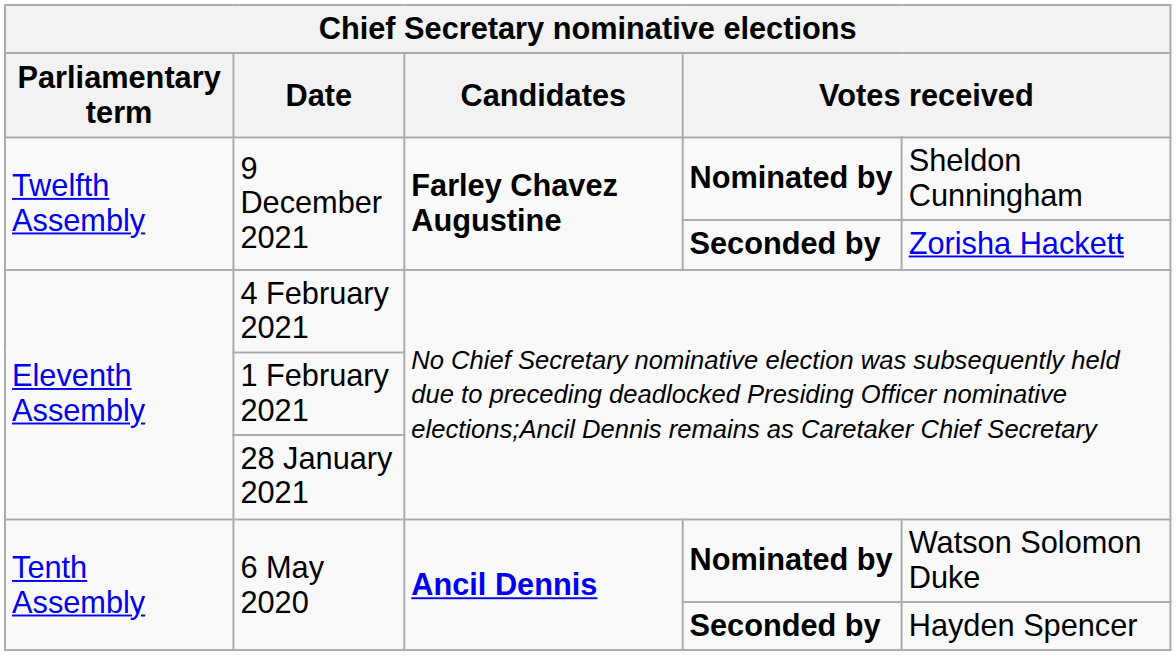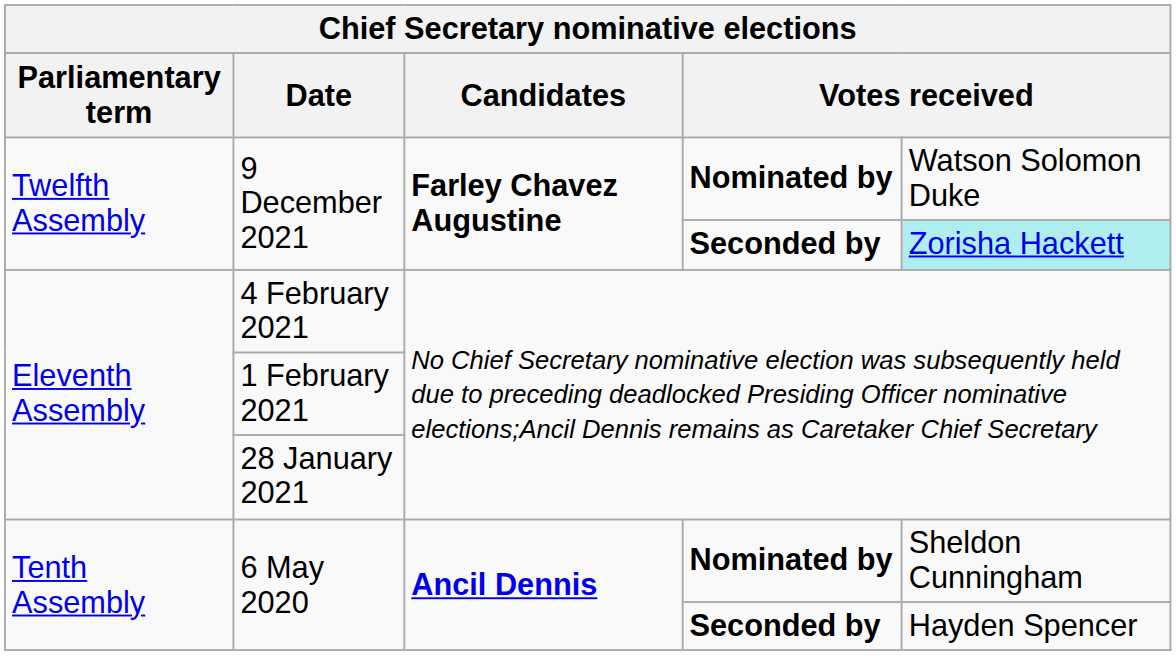 <table class="wikitable">
 <tr>
 <th colspan="5">Chief Secretary nominative elections</th>
 </tr>
 <tr>
 <th>Parliamentary term</th>
 <th>Date</th>
 <th colspan="1">Candidates</th>
 <th colspan="2">Votes received</th>
 </tr>
 <tr>
 <td rowspan="2"><a href='#'>Twelfth Assembly</a></td>
 <td rowspan="2">9 December 2021</td>
 <td rowspan="2"><strong> Farley Chavez Augustine</strong></td>
 <td><strong>Nominated by</strong></td>
-<td> Sheldon Cunningham</td>
+<td> Watson Solomon Duke</td>
 </tr>
 <tr>
 <td><strong>Seconded by</strong></td>
-<td> <a href='#'>Zorisha Hackett</a></td>
+<td style="background: paleturquoise;"> <a href='#'>Zorisha Hackett</a></td>
 </tr>
 <tr>
 <td rowspan="3"><a href='#'>Eleventh Assembly</a></td>
 <td>4 February 2021</td>
 <td colspan="3" rowspan="3"><em><small>No Chief Secretary nominative election was subsequently held due to preceding deadlocked Presiding Officer nominative elections;</small><small>Ancil Dennis remains as Caretaker Chief Secretary</small></em></td>
 </tr>
 <tr>
 <td>1 February 2021</td>
 </tr>
 <tr>
 <td>28 January 2021</td>
 </tr>
 <tr>
 <td rowspan="2"><a href='#'>Tenth Assembly</a></td>
 <td rowspan="2">6 May 2020</td>
 <td rowspan="2"><strong> <a href='#'>Ancil Dennis</a></strong></td>
 <td><strong>Nominated by</strong></td>
-<td> Watson Solomon Duke</td>
+<td> Sheldon Cunningham</td>
 </tr>
 <tr>
 <td><strong>Seconded by</strong></td>
 <td> Hayden Spencer</td>
 </tr>
 </table>
